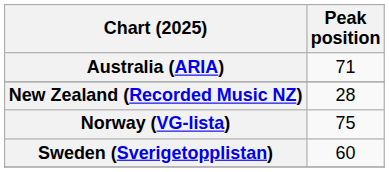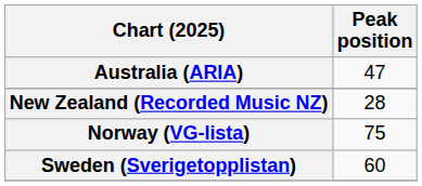 <table class="wikitable sortable plainrowheaders" style="text-align:center">
 <tr>
 <th scope="col">Chart (2025)</th>
 <th scope="col">Peak<br>position</th>
 </tr>
 <tr>
 <th scope="row">Australia (<a href='#'>ARIA</a>)</th>
-<td>71</td>
+<td>47</td>
 </tr>
 <tr>
 </tr>
 <tr>
 </tr>
 <tr>
 </tr>
 <tr>
 <th scope="row">New Zealand (<a href='#'>Recorded Music NZ</a>)</th>
 <td>28</td>
 </tr>
 <tr>
 <th scope="row">Norway (<a href='#'>VG-lista</a>)</th>
 <td>75</td>
 </tr>
 <tr>
 <th scope="row">Sweden (<a href='#'>Sverigetopplistan</a>)</th>
 <td>60</td>
 </tr>
 <tr>
 </tr>
 <tr>
 </tr>
 <tr>
 </tr>
 <tr>
 </tr>
 </table>
